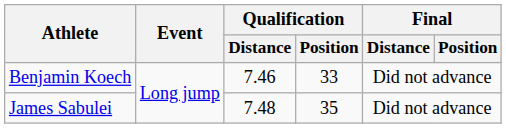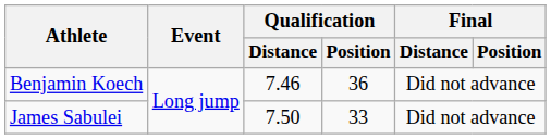 <table class="wikitable" style="font-size:90%">
 <tr>
 <th rowspan="2">Athlete</th>
 <th rowspan="2">Event</th>
 <th colspan="2">Qualification</th>
 <th colspan="2">Final</th>
 </tr>
 <tr style="font-size:95%">
 <th>Distance</th>
 <th>Position</th>
 <th>Distance</th>
 <th>Position</th>
 </tr>
 <tr align=center>
 <td align=left><a href='#'>Benjamin Koech</a></td>
 <td align=left rowspan=2><a href='#'>Long jump</a></td>
 <td>7.46</td>
-<td>33</td>
+<td>36</td>
 <td colspan=2>Did not advance</td>
 </tr>
 <tr align=center>
 <td align=left><a href='#'>James Sabulei</a></td>
-<td>7.48</td>
-<td>35</td>
+<td>7.50</td>
+<td>33</td>
 <td colspan=2>Did not advance</td>
 </tr>
 </table>
